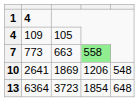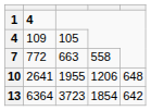 <table class="wikitable">
 <tr>
 <th></th>
 <th></th>
 <th></th>
 <th></th>
 <th></th>
 </tr>
 <tr>
 <th>1</th>
 <td><strong>4</strong></td>
 </tr>
 <tr>
 <th>4</th>
 <td>109</td>
 <td>105</td>
 </tr>
 <tr>
 <th>7</th>
-<td>773</td>
+<td>772</td>
 <td>663</td>
-<td style="background: lightgreen;">558</td>
+<td>558</td>
 </tr>
 <tr>
 <th>10</th>
 <td>2641</td>
-<td>1869</td>
+<td>1955</td>
 <td>1206</td>
-<td>548</td>
+<td>648</td>
 </tr>
 <tr>
 <th>13</th>
 <td>6364</td>
 <td>3723</td>
 <td>1854</td>
-<td>648</td>
+<td>642</td>
 </tr>
 </table>
